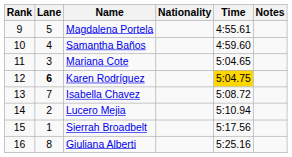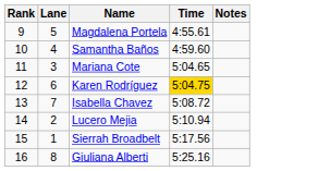 <table class="wikitable sortable" style="text-align:center">
 <tr>
 <th>Rank</th>
 <th>Lane</th>
 <th>Name</th>
-<th>Nationality</th>
 <th>Time</th>
 <th>Notes</th>
 </tr>
 <tr>
 <td>9</td>
 <td>5</td>
 <td align="left"><a href='#'>Magdalena Portela</a></td>
-<td align="left"></td>
 <td>4:55.61</td>
 <td></td>
 </tr>
 <tr>
 <td>10</td>
 <td>4</td>
 <td align="left"><a href='#'>Samantha Baños</a></td>
-<td align="left"></td>
 <td>4:59.60</td>
 <td></td>
 </tr>
 <tr>
 <td>11</td>
 <td>3</td>
 <td align="left"><a href='#'>Mariana Cote</a></td>
-<td align="left"></td>
 <td>5:04.65</td>
 <td></td>
 </tr>
 <tr>
 <td>12</td>
-<td><strong>6</strong></td>
+<td>6</td>
 <td align="left"><a href='#'>Karen Rodríguez</a></td>
-<td align="left"></td>
 <td style="background: gold;">5:04.75</td>
 <td></td>
 </tr>
 <tr>
 <td>13</td>
 <td>7</td>
 <td align="left"><a href='#'>Isabella Chavez</a></td>
-<td align="left"></td>
 <td>5:08.72</td>
 <td></td>
 </tr>
 <tr>
 <td>14</td>
 <td>2</td>
 <td align="left"><a href='#'>Lucero Mejia</a></td>
-<td align="left"></td>
 <td>5:10.94</td>
 <td></td>
 </tr>
 <tr>
 <td>15</td>
 <td>1</td>
 <td align="left"><a href='#'>Sierrah Broadbelt</a></td>
-<td align="left"></td>
 <td>5:17.56</td>
 <td></td>
 </tr>
 <tr>
 <td>16</td>
 <td>8</td>
 <td align="left"><a href='#'>Giuliana Alberti</a></td>
-<td align="left"></td>
 <td>5:25.16</td>
 <td></td>
 </tr>
 </table>
